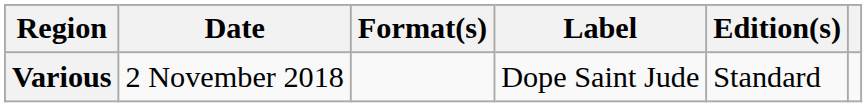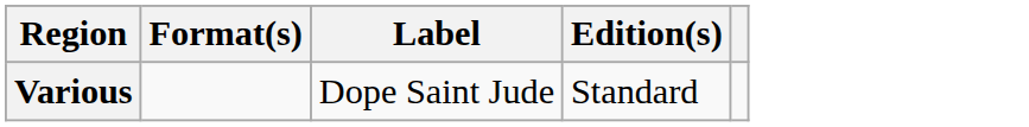 <table class="wikitable plainrowheaders">
 <tr>
 <th scope="col">Region</th>
-<th scope="col">Date</th>
 <th scope="col">Format(s)</th>
 <th scope="col">Label</th>
 <th scope="col">Edition(s)</th>
 <th scope="col"></th>
 </tr>
 <tr>
 <th scope="row">Various</th>
-<td>2 November 2018</td>
 <td></td>
 <td>Dope Saint Jude</td>
 <td>Standard</td>
 <td style="text-align:center;"></td>
 </tr>
 </table>
